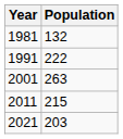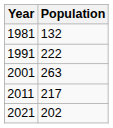 <table class="wikitable">
 <tr>
 <th>Year</th>
 <th>Population</th>
 </tr>
 <tr>
 <td>1981</td>
 <td>132</td>
 </tr>
 <tr>
 <td>1991</td>
 <td>222</td>
 </tr>
 <tr>
 <td>2001</td>
 <td>263</td>
 </tr>
 <tr>
 <td>2011</td>
-<td>215</td>
+<td>217</td>
 </tr>
 <tr>
 <td>2021</td>
-<td>203</td>
+<td>202</td>
 </tr>
 </table>
